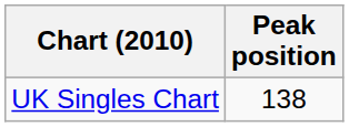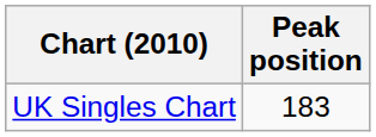 <table class="wikitable">
 <tr>
 <th>Chart (2010)</th>
 <th>Peak<br>position</th>
 </tr>
 <tr>
 <td><a href='#'>UK Singles Chart</a></td>
-<td style="text-align:center;">138</td>
+<td style="text-align:center;">183</td>
 </tr>
 </table>
